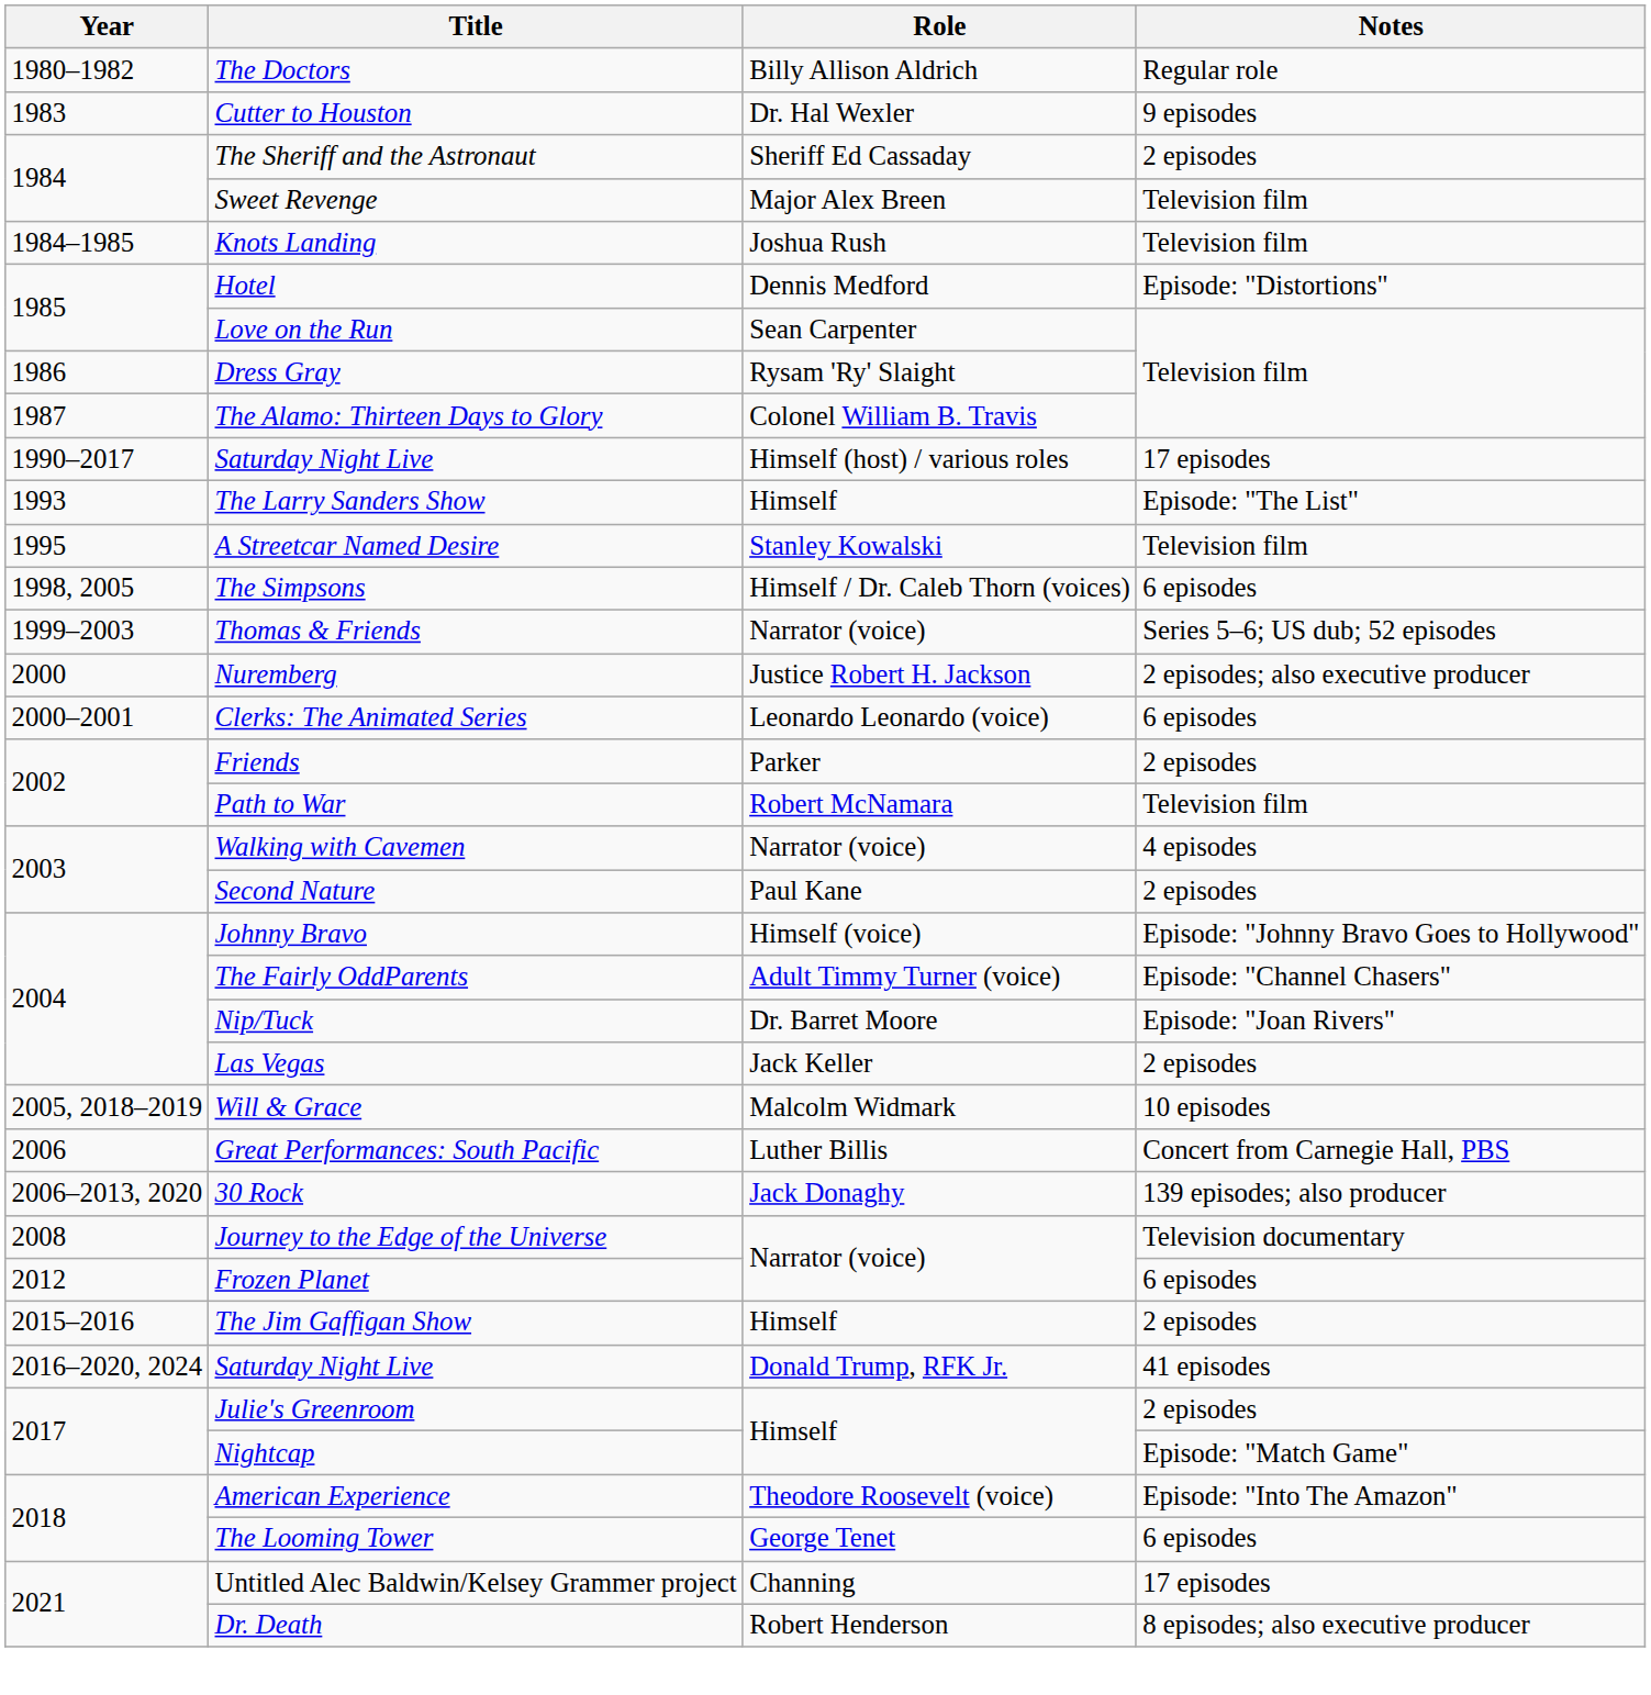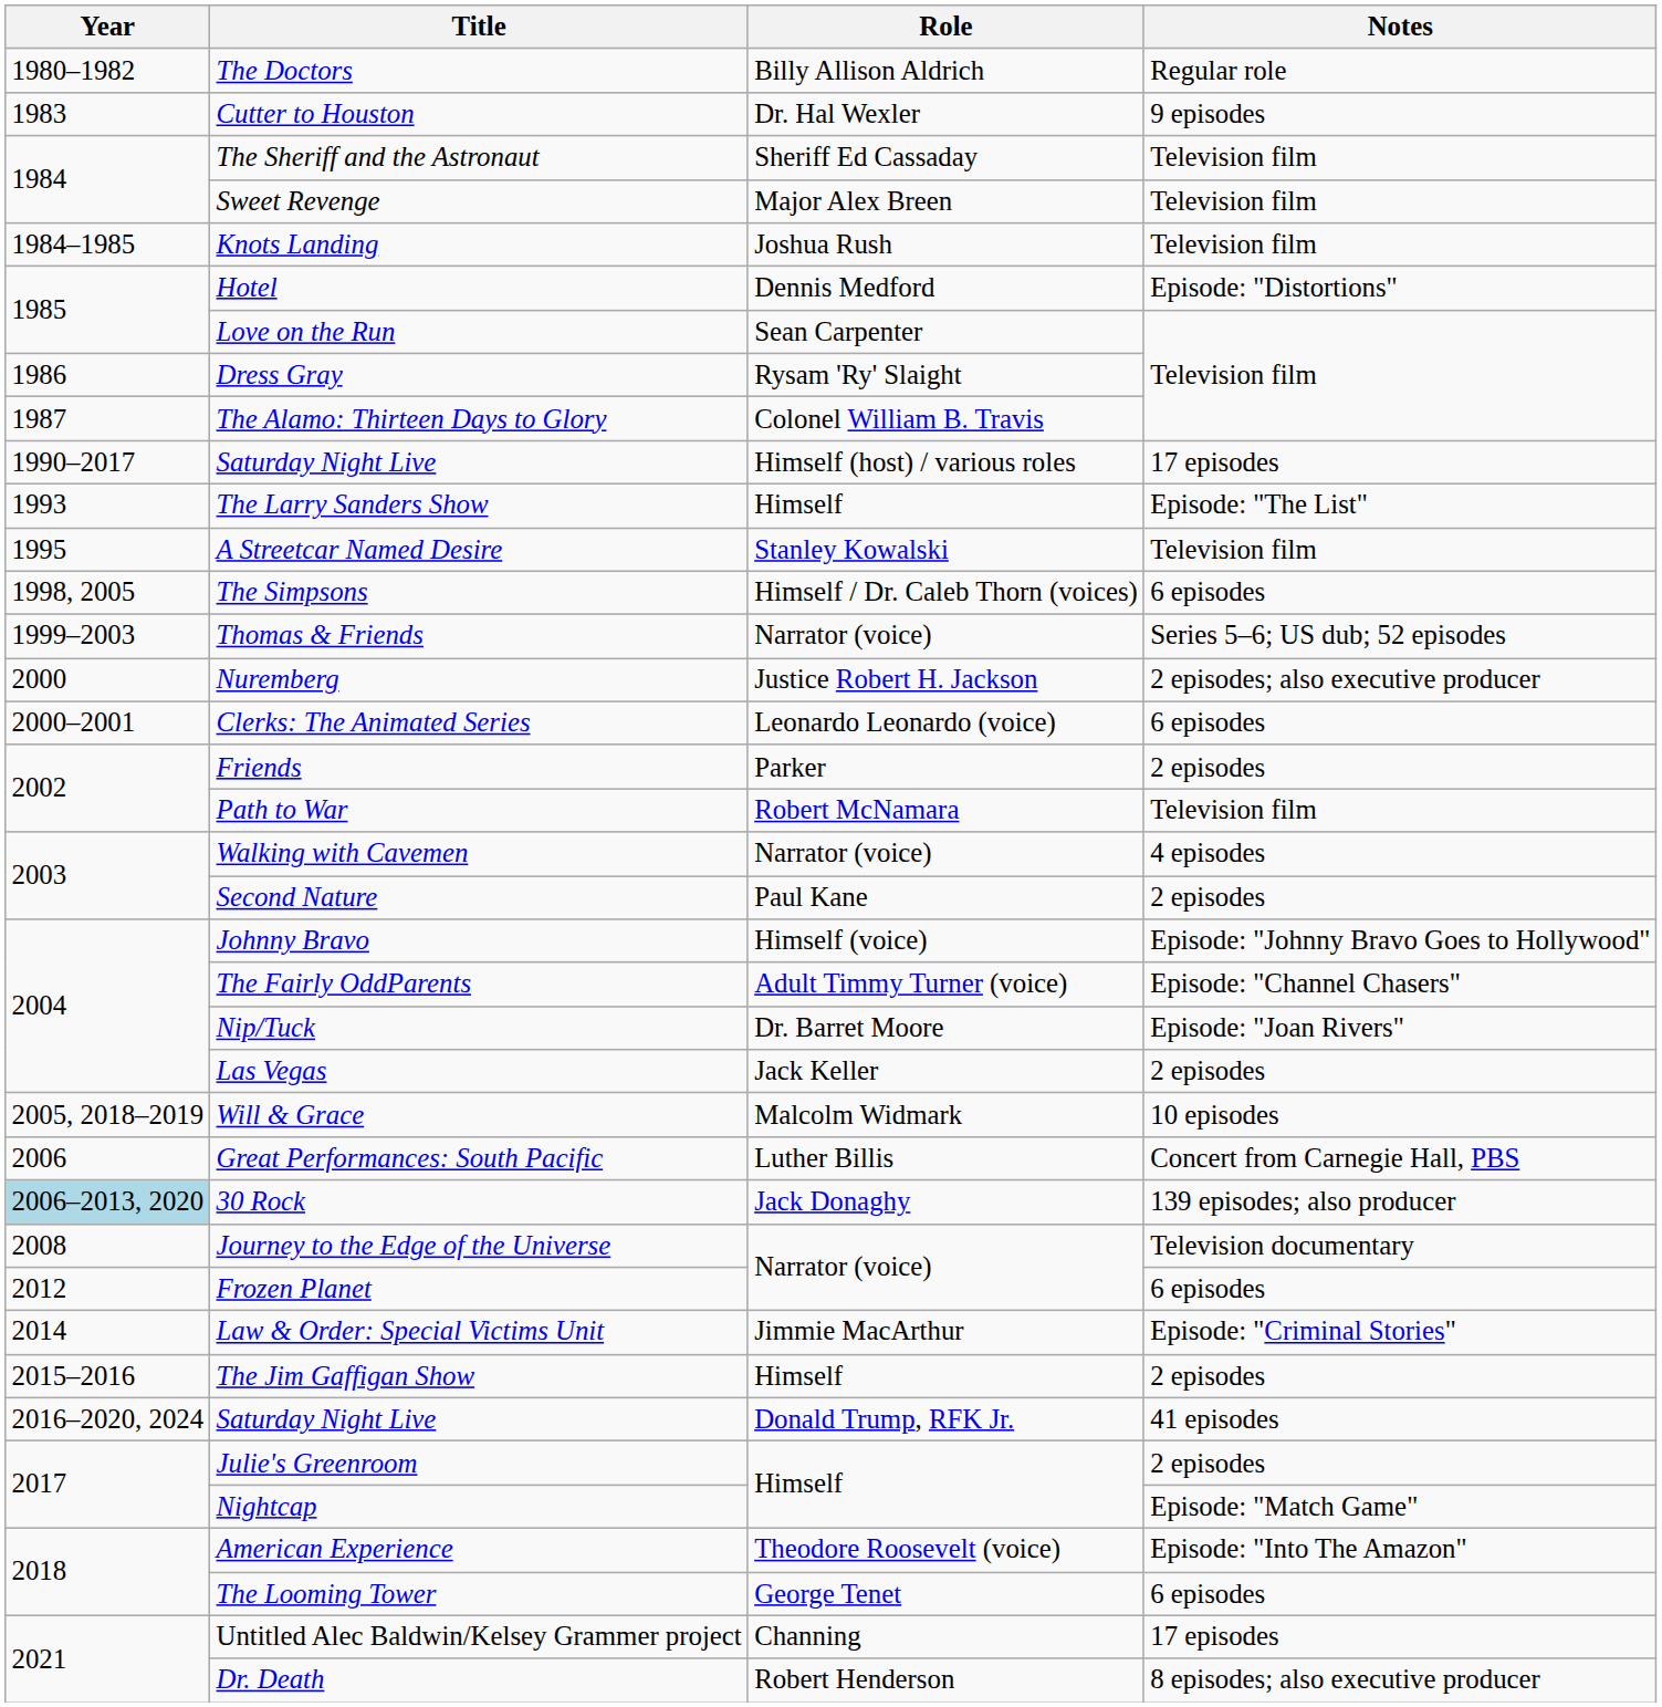 <table class="wikitable sortable">
 <tr>
 <th>Year</th>
 <th>Title</th>
 <th>Role</th>
 <th class="unsortable">Notes</th>
 </tr>
 <tr>
 <td>1980–1982</td>
 <td><em><a href='#'>The Doctors</a></em></td>
 <td>Billy Allison Aldrich</td>
 <td>Regular role</td>
 </tr>
 <tr>
 <td>1983</td>
 <td><em><a href='#'>Cutter to Houston</a></em></td>
 <td>Dr. Hal Wexler</td>
 <td>9 episodes</td>
 </tr>
 <tr>
 <td rowspan=2>1984</td>
 <td><em>The Sheriff and the Astronaut</em></td>
 <td>Sheriff Ed Cassaday</td>
-<td>2 episodes</td>
+<td>Television film</td>
 </tr>
 <tr>
 <td><em>Sweet Revenge</em></td>
 <td>Major Alex Breen</td>
 <td>Television film</td>
 </tr>
 <tr>
 <td>1984–1985</td>
 <td><em><a href='#'>Knots Landing</a></em></td>
 <td>Joshua Rush</td>
 <td>Television film</td>
 </tr>
 <tr>
 <td rowspan=2>1985</td>
 <td><em><a href='#'>Hotel</a></em></td>
 <td>Dennis Medford</td>
 <td>Episode: "Distortions"</td>
 </tr>
 <tr>
 <td><em><a href='#'>Love on the Run</a></em></td>
 <td>Sean Carpenter</td>
 <td rowspan="3">Television film</td>
 </tr>
 <tr>
 <td>1986</td>
 <td><em><a href='#'>Dress Gray</a></em></td>
 <td>Rysam 'Ry' Slaight</td>
 </tr>
 <tr>
 <td>1987</td>
 <td><em><a href='#'>The Alamo: Thirteen Days to Glory</a></em></td>
 <td>Colonel <a href='#'>William B. Travis</a></td>
 </tr>
 <tr>
 <td>1990–2017</td>
 <td><em><a href='#'>Saturday Night Live</a></em></td>
 <td>Himself (host) / various roles</td>
 <td>17 episodes</td>
 </tr>
 <tr>
 <td>1993</td>
 <td><em><a href='#'>The Larry Sanders Show</a></em></td>
 <td>Himself</td>
 <td>Episode: "The List"</td>
 </tr>
 <tr>
 <td>1995</td>
 <td><em><a href='#'>A Streetcar Named Desire</a></em></td>
 <td><a href='#'>Stanley Kowalski</a></td>
 <td>Television film</td>
 </tr>
 <tr>
 <td>1998, 2005</td>
 <td><em><a href='#'>The Simpsons</a></em></td>
 <td>Himself / Dr. Caleb Thorn (voices)</td>
 <td>6 episodes</td>
 </tr>
 <tr>
 <td>1999–2003</td>
 <td><em><a href='#'>Thomas & Friends</a></em></td>
 <td>Narrator (voice)</td>
 <td>Series 5–6; US dub; 52 episodes</td>
 </tr>
 <tr>
 <td>2000</td>
 <td><em><a href='#'>Nuremberg</a></em></td>
 <td>Justice <a href='#'>Robert H. Jackson</a></td>
 <td>2 episodes; also executive producer</td>
 </tr>
 <tr>
 <td>2000–2001</td>
 <td><em><a href='#'>Clerks: The Animated Series</a></em></td>
 <td>Leonardo Leonardo (voice)</td>
 <td>6 episodes</td>
 </tr>
 <tr>
 <td rowspan=2>2002</td>
 <td><em><a href='#'>Friends</a></em></td>
 <td>Parker</td>
 <td>2 episodes</td>
 </tr>
 <tr>
 <td><em><a href='#'>Path to War</a></em></td>
 <td><a href='#'>Robert McNamara</a></td>
 <td>Television film</td>
 </tr>
 <tr>
 <td rowspan=2>2003</td>
 <td><em><a href='#'>Walking with Cavemen</a></em></td>
 <td>Narrator (voice)</td>
 <td>4 episodes</td>
 </tr>
 <tr>
 <td><em><a href='#'>Second Nature</a></em></td>
 <td>Paul Kane</td>
 <td>2 episodes</td>
 </tr>
 <tr>
 <td rowspan=4>2004</td>
 <td><em><a href='#'>Johnny Bravo</a></em></td>
 <td>Himself (voice)</td>
 <td>Episode: "Johnny Bravo Goes to Hollywood"</td>
 </tr>
 <tr>
 <td><em><a href='#'>The Fairly OddParents</a></em></td>
 <td><a href='#'>Adult Timmy Turner</a> (voice)</td>
 <td>Episode: "Channel Chasers"</td>
 </tr>
 <tr>
 <td><em><a href='#'>Nip/Tuck</a></em></td>
 <td>Dr. Barret Moore</td>
 <td>Episode: "Joan Rivers"</td>
 </tr>
 <tr>
 <td><em><a href='#'>Las Vegas</a></em></td>
 <td>Jack Keller</td>
 <td>2 episodes</td>
 </tr>
 <tr>
 <td>2005, 2018–2019</td>
 <td><em><a href='#'>Will & Grace</a></em></td>
 <td>Malcolm Widmark</td>
 <td>10 episodes</td>
 </tr>
 <tr>
 <td>2006</td>
 <td><em><a href='#'>Great Performances: South Pacific</a></em></td>
 <td>Luther Billis</td>
 <td>Concert from Carnegie Hall, <a href='#'>PBS</a></td>
 </tr>
 <tr>
-<td>2006–2013, 2020</td>
+<td style="background: lightblue;">2006–2013, 2020</td>
 <td><em><a href='#'>30 Rock</a></em></td>
 <td><a href='#'>Jack Donaghy</a></td>
 <td>139 episodes; also producer</td>
 </tr>
 <tr>
 <td>2008</td>
 <td><em><a href='#'>Journey to the Edge of the Universe</a></em></td>
 <td rowspan="2">Narrator (voice)</td>
 <td>Television documentary</td>
 </tr>
 <tr>
 <td>2012</td>
 <td><em><a href='#'>Frozen Planet</a></em></td>
 <td>6 episodes</td>
+</tr>
+<tr>
+<td>2014</td>
+<td><em><a href='#'>Law & Order: Special Victims Unit</a></em></td>
+<td>Jimmie MacArthur</td>
+<td>Episode: "<a href='#'>Criminal Stories</a>"</td>
 </tr>
 <tr>
 <td>2015–2016</td>
 <td><em><a href='#'>The Jim Gaffigan Show</a></em></td>
 <td>Himself</td>
 <td>2 episodes</td>
 </tr>
 <tr>
 <td>2016–2020, 2024</td>
 <td><em><a href='#'>Saturday Night Live</a></em></td>
 <td><a href='#'>Donald Trump</a>, <a href='#'>RFK Jr.</a></td>
 <td>41 episodes</td>
 </tr>
 <tr>
 <td rowspan=2>2017</td>
 <td><em><a href='#'>Julie's Greenroom</a></em></td>
 <td rowspan="2">Himself</td>
 <td>2 episodes</td>
 </tr>
 <tr>
 <td><em><a href='#'>Nightcap</a></em></td>
 <td>Episode: "Match Game"</td>
 </tr>
 <tr>
 <td rowspan=2>2018</td>
 <td><em><a href='#'>American Experience</a></em></td>
 <td><a href='#'>Theodore Roosevelt</a> (voice)</td>
 <td>Episode: "Into The Amazon"</td>
 </tr>
 <tr>
 <td><em><a href='#'>The Looming Tower</a></em></td>
 <td><a href='#'>George Tenet</a></td>
 <td>6 episodes</td>
 </tr>
 <tr>
 <td rowspan=2>2021</td>
 <td>Untitled Alec Baldwin/Kelsey Grammer project</td>
 <td>Channing</td>
 <td>17 episodes</td>
 </tr>
 <tr>
 <td><em><a href='#'>Dr. Death</a></em></td>
 <td>Robert Henderson</td>
 <td>8 episodes; also executive producer</td>
 </tr>
 </table>
